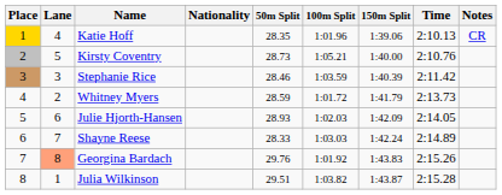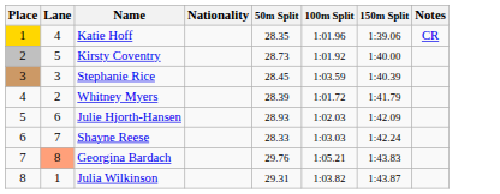 <table class="wikitable" style="text-align:center">
 <tr>
 <th>Place<br></th>
 <th>Lane<br></th>
 <th>Name</th>
 <th>Nationality</th>
 <th><small>50m Split</small><br></th>
 <th><small>100m Split</small><br></th>
 <th><small>150m Split</small><br></th>
-<th>Time</th>
 <th>Notes</th>
 </tr>
 <tr>
 <td bgcolor=gold>1</td>
 <td>4</td>
 <td align=left><a href='#'>Katie Hoff</a></td>
 <td align=left></td>
 <td><small>28.35</small></td>
 <td><small>1:01.96</small></td>
 <td><small>1:39.06</small></td>
-<td>2:10.13</td>
 <td><a href='#'>CR</a></td>
 </tr>
 <tr>
 <td bgcolor=silver>2</td>
 <td>5</td>
 <td align=left><a href='#'>Kirsty Coventry</a></td>
 <td align=left></td>
 <td><small>28.73</small></td>
-<td><small>1:05.21</small></td>
+<td><small>1:01.92</small></td>
 <td><small>1:40.00</small></td>
-<td>2:10.76</td>
 <td></td>
 </tr>
 <tr>
 <td bgcolor=cc9966>3</td>
 <td>3</td>
 <td align=left><a href='#'>Stephanie Rice</a></td>
 <td align=left></td>
-<td><small>28.46</small></td>
+<td><small>28.45</small></td>
 <td><small>1:03.59</small></td>
 <td><small>1:40.39</small></td>
-<td>2:11.42</td>
 <td></td>
 </tr>
 <tr>
 <td>4</td>
 <td>2</td>
 <td align=left><a href='#'>Whitney Myers</a></td>
 <td align=left></td>
-<td><small>28.59</small></td>
+<td><small>28.39</small></td>
 <td><small>1:01.72</small></td>
 <td><small>1:41.79</small></td>
-<td>2:13.73</td>
 <td></td>
 </tr>
 <tr>
 <td>5</td>
 <td>6</td>
 <td align=left><a href='#'>Julie Hjorth-Hansen</a></td>
 <td align=left></td>
 <td><small>28.93</small></td>
 <td><small>1:02.03</small></td>
 <td><small>1:42.09</small></td>
-<td>2:14.05</td>
 <td></td>
 </tr>
 <tr>
 <td>6</td>
 <td>7</td>
 <td align=left><a href='#'>Shayne Reese</a></td>
 <td align=left></td>
 <td><small>28.33</small></td>
 <td><small>1:03.03</small></td>
 <td><small>1:42.24</small></td>
-<td>2:14.89</td>
 <td></td>
 </tr>
 <tr>
 <td>7</td>
 <td style="background: lightsalmon;">8</td>
 <td align=left><a href='#'>Georgina Bardach</a></td>
 <td align=left></td>
 <td><small>29.76</small></td>
-<td><small>1:01.92</small></td>
+<td><small>1:05.21</small></td>
 <td><small>1:43.83</small></td>
-<td>2:15.26</td>
 <td></td>
 </tr>
 <tr>
 <td>8</td>
 <td>1</td>
 <td align=left><a href='#'>Julia Wilkinson</a></td>
 <td align=left></td>
-<td><small>29.51</small></td>
+<td><small>29.31</small></td>
 <td><small>1:03.82</small></td>
 <td><small>1:43.87</small></td>
-<td>2:15.28</td>
 <td></td>
 </tr>
 </table>
